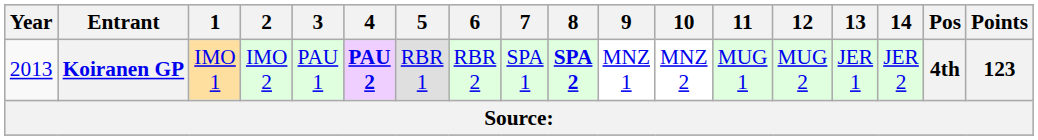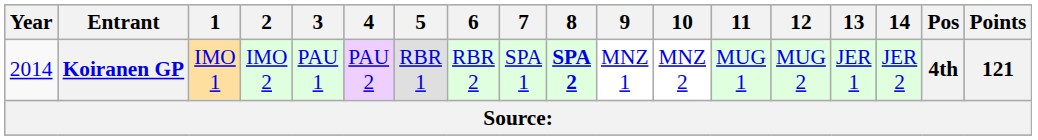 <table class="wikitable" style="text-align:center; font-size:85%">
 <tr>
 <th>Year</th>
 <th>Entrant</th>
 <th>1</th>
 <th>2</th>
 <th>3</th>
 <th>4</th>
 <th>5</th>
 <th>6</th>
 <th>7</th>
 <th>8</th>
 <th>9</th>
 <th>10</th>
 <th>11</th>
 <th>12</th>
 <th>13</th>
 <th>14</th>
 <th>Pos</th>
 <th>Points</th>
 </tr>
 <tr>
-<td><a href='#'>2013</a></td>
+<td><a href='#'>2014</a></td>
 <th nowrap><a href='#'>Koiranen GP</a></th>
 <td style="background:#FFDF9F;"><a href='#'>IMO<br>1</a><br></td>
 <td style="background:#DFFFDF;"><a href='#'>IMO<br>2</a><br></td>
 <td style="background:#DFFFDF;"><a href='#'>PAU<br>1</a><br></td>
-<td style="background:#EFCFFF;"><strong><a href='#'>PAU<br>2</a><br></strong></td>
+<td style="background:#EFCFFF;"><a href='#'>PAU<br>2</a><br></td>
 <td style="background:#DFDFDF;"><a href='#'>RBR<br>1</a><br></td>
 <td style="background:#DFFFDF;"><a href='#'>RBR<br>2</a><br></td>
 <td style="background:#DFFFDF;"><a href='#'>SPA<br>1</a><br></td>
 <td style="background:#DFFFDF;"><strong><a href='#'>SPA<br>2</a><br></strong></td>
 <td style="background:#FFFFFF;"><a href='#'>MNZ<br>1</a><br></td>
 <td style="background:#FFFFFF;"><a href='#'>MNZ<br>2</a><br></td>
 <td style="background:#DFFFDF;"><a href='#'>MUG<br>1</a><br></td>
 <td style="background:#DFFFDF;"><a href='#'>MUG<br>2</a><br></td>
 <td style="background:#DFFFDF;"><a href='#'>JER<br>1</a><br></td>
 <td style="background:#DFFFDF;"><a href='#'>JER<br>2</a><br></td>
 <th>4th</th>
-<th>123</th>
+<th>121</th>
 </tr>
 <tr>
 <th colspan="18">Source:</th>
 </tr>
 </table>
